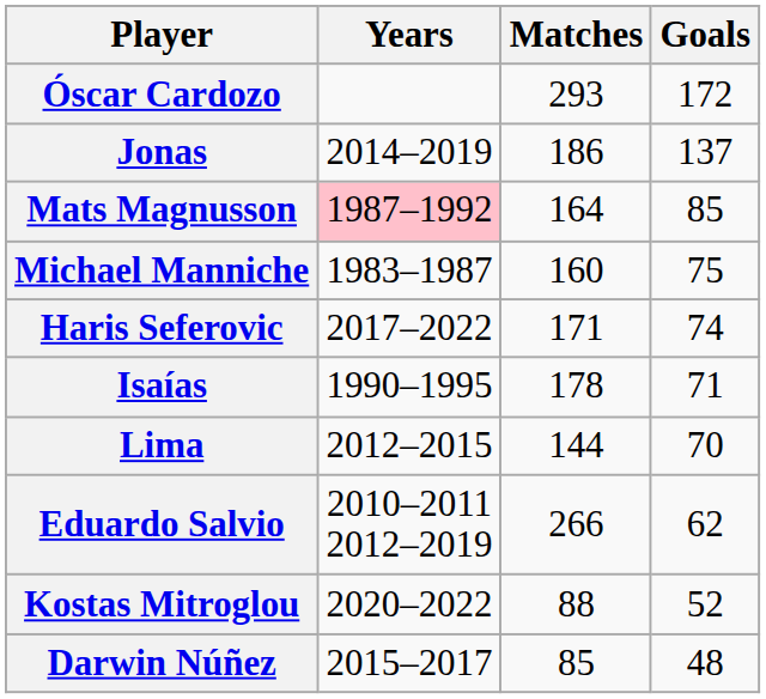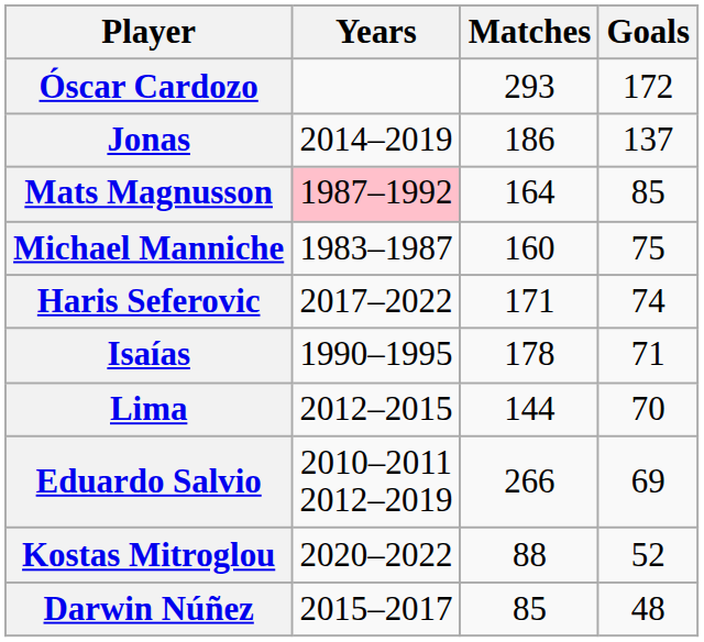 <table class="wikitable sortable plainrowheaders" style="text-align:center;">
 <tr>
 <th scope="col">Player</th>
 <th scope="col">Years</th>
 <th scope="col">Matches</th>
 <th scope="col">Goals</th>
 </tr>
 <tr>
 <th scope="row" align=left> <a href='#'>Óscar Cardozo</a></th>
 <td></td>
 <td>293</td>
 <td>172</td>
 </tr>
 <tr>
 <th scope="row" align=left> <a href='#'>Jonas</a></th>
 <td>2014–2019</td>
 <td>186</td>
 <td>137</td>
 </tr>
 <tr>
 <th scope="row" align=left> <a href='#'>Mats Magnusson</a></th>
 <td style="background: pink;">1987–1992</td>
 <td>164</td>
 <td>85</td>
 </tr>
 <tr>
 <th scope="row" align=left> <a href='#'>Michael Manniche</a></th>
 <td>1983–1987</td>
 <td>160</td>
 <td>75</td>
 </tr>
 <tr>
 <th scope="row" align=left> <a href='#'>Haris Seferovic</a></th>
 <td>2017–2022</td>
 <td>171</td>
 <td>74</td>
 </tr>
 <tr>
 <th scope="row" align=left> <a href='#'>Isaías</a></th>
 <td>1990–1995</td>
 <td>178</td>
 <td>71</td>
 </tr>
 <tr>
 <th scope="row" align=left> <a href='#'>Lima</a></th>
 <td>2012–2015</td>
 <td>144</td>
 <td>70</td>
 </tr>
 <tr>
 <th scope="row" align=left> <a href='#'>Eduardo Salvio</a></th>
 <td>2010–2011<br>2012–2019</td>
 <td>266</td>
-<td>62</td>
+<td>69</td>
 </tr>
 <tr>
 <th scope="row" align=left> <a href='#'>Kostas Mitroglou</a></th>
 <td>2020–2022</td>
 <td>88</td>
 <td>52</td>
 </tr>
 <tr>
 <th scope="row" align=left> <a href='#'>Darwin Núñez</a></th>
 <td>2015–2017</td>
 <td>85</td>
 <td>48</td>
 </tr>
 </table>
